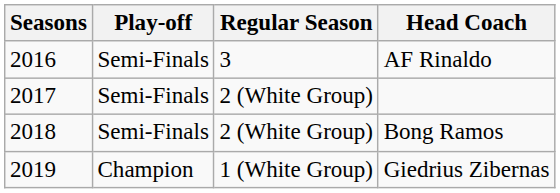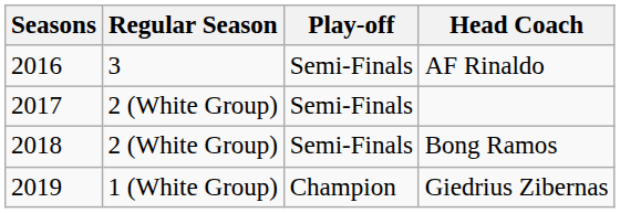 <table class="wikitable">
 <tr>
 <th>Seasons</th>
+<th>Regular Season</th>
 <th>Play-off</th>
-<th>Regular Season</th>
 <th>Head Coach</th>
 </tr>
 <tr>
 <td>2016</td>
+<td>3</td>
 <td>Semi-Finals</td>
-<td>3</td>
 <td>AF Rinaldo</td>
 </tr>
 <tr>
 <td>2017</td>
+<td>2 (White Group)</td>
 <td>Semi-Finals</td>
-<td>2 (White Group)</td>
 <td></td>
 </tr>
 <tr>
 <td>2018</td>
+<td>2 (White Group)</td>
 <td>Semi-Finals</td>
-<td>2 (White Group)</td>
 <td>Bong Ramos</td>
 </tr>
 <tr>
 <td>2019</td>
+<td>1 (White Group)</td>
 <td>Champion</td>
-<td>1 (White Group)</td>
 <td>Giedrius Zibernas</td>
 </tr>
 </table>
